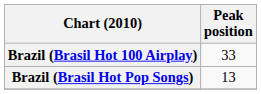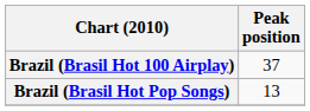 <table class="wikitable sortable plainrowheaders" style="text-align:center;">
 <tr>
 <th scope="col">Chart (2010)</th>
 <th scope="col">Peak<br>position</th>
 </tr>
 <tr>
 <th scope="row">Brazil (<a href='#'>Brasil Hot 100 Airplay</a>)</th>
-<td style="text-align:center;">33</td>
+<td style="text-align:center;">37</td>
 </tr>
 <tr>
 <th scope="row">Brazil (<a href='#'>Brasil Hot Pop Songs</a>)</th>
 <td style="text-align:center;">13</td>
 </tr>
 <tr>
 </tr>
 </table>
